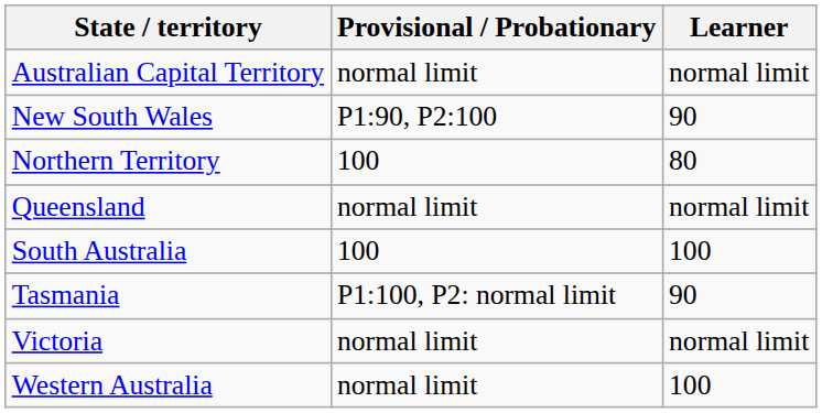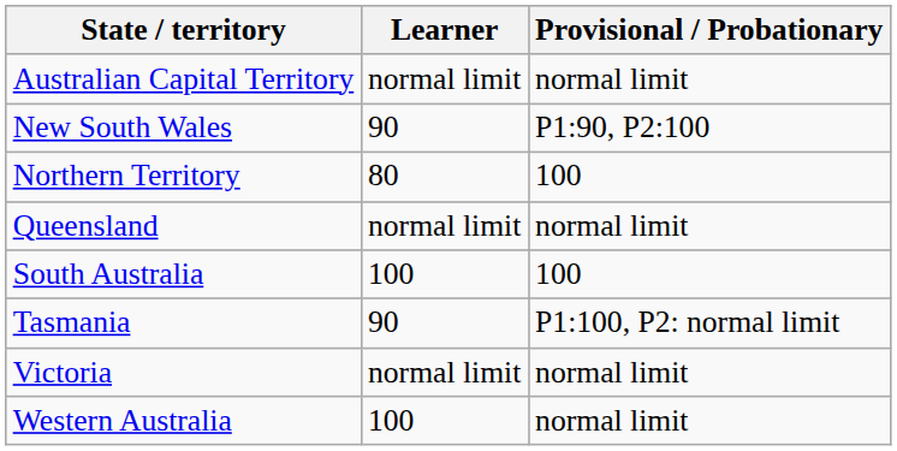 <table class="wikitable sortable">
 <tr>
 <th>State / territory</th>
+<th>Learner</th>
 <th>Provisional / Probationary</th>
-<th>Learner</th>
 </tr>
 <tr>
 <td><a href='#'>Australian Capital Territory</a></td>
 <td>normal limit</td>
 <td>normal limit</td>
 </tr>
 <tr>
 <td><a href='#'>New South Wales</a></td>
+<td>90</td>
 <td>P1:90, P2:100</td>
-<td>90</td>
 </tr>
 <tr>
 <td><a href='#'>Northern Territory</a></td>
+<td>80</td>
 <td>100</td>
-<td>80</td>
 </tr>
 <tr>
 <td><a href='#'>Queensland</a></td>
 <td>normal limit</td>
 <td>normal limit</td>
 </tr>
 <tr>
 <td><a href='#'>South Australia</a></td>
 <td>100</td>
 <td>100</td>
 </tr>
 <tr>
 <td><a href='#'>Tasmania</a></td>
+<td>90</td>
 <td>P1:100, P2: normal limit</td>
-<td>90</td>
 </tr>
 <tr>
 <td><a href='#'>Victoria</a></td>
 <td>normal limit</td>
 <td>normal limit</td>
 </tr>
 <tr>
 <td><a href='#'>Western Australia</a></td>
+<td>100</td>
 <td>normal limit</td>
-<td>100</td>
 </tr>
 </table>
